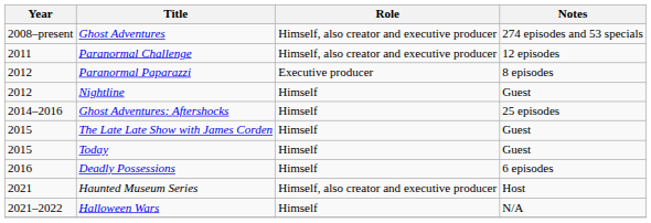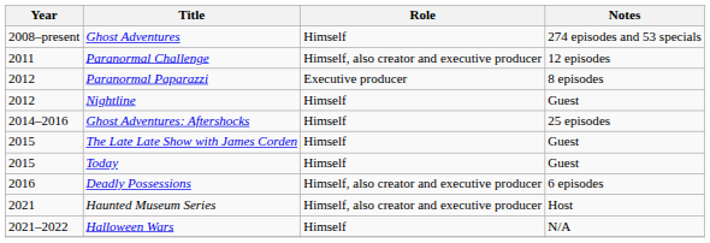 <table class="wikitable sortable">
 <tr>
 <th>Year</th>
 <th>Title</th>
 <th>Role</th>
 <th class="unsortable">Notes</th>
 </tr>
 <tr>
 <td>2008–present</td>
 <td><em><a href='#'>Ghost Adventures</a></em></td>
-<td>Himself, also creator and executive producer</td>
+<td>Himself</td>
 <td>274 episodes and 53 specials</td>
 </tr>
 <tr>
 <td>2011</td>
 <td><em><a href='#'>Paranormal Challenge</a></em></td>
 <td>Himself, also creator and executive producer</td>
 <td>12 episodes</td>
 </tr>
 <tr>
 <td>2012</td>
 <td><em><a href='#'>Paranormal Paparazzi</a></em></td>
 <td>Executive producer</td>
 <td>8 episodes</td>
 </tr>
 <tr>
 <td>2012</td>
 <td><em><a href='#'>Nightline</a></em></td>
 <td>Himself</td>
 <td>Guest</td>
 </tr>
 <tr>
 <td>2014–2016</td>
 <td><em><a href='#'>Ghost Adventures: Aftershocks</a></em></td>
 <td>Himself</td>
 <td>25 episodes</td>
 </tr>
 <tr>
 <td>2015</td>
 <td><em><a href='#'>The Late Late Show with James Corden</a></em></td>
 <td>Himself</td>
 <td>Guest</td>
 </tr>
 <tr>
 <td>2015</td>
 <td><em><a href='#'>Today</a></em></td>
 <td>Himself</td>
 <td>Guest</td>
 </tr>
 <tr>
 <td>2016</td>
 <td><em><a href='#'>Deadly Possessions</a></em></td>
-<td>Himself</td>
+<td>Himself, also creator and executive producer</td>
 <td>6 episodes</td>
 </tr>
 <tr>
 <td>2021</td>
 <td><em>Haunted Museum Series</em></td>
 <td>Himself, also creator and executive producer</td>
 <td>Host</td>
 </tr>
 <tr>
 <td>2021–2022</td>
 <td><em><a href='#'>Halloween Wars</a></em></td>
 <td>Himself</td>
 <td>N/A</td>
 </tr>
 <tr>
 </tr>
 </table>
